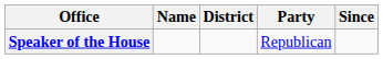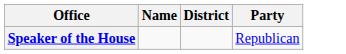 <table class="sortable wikitable plainrowheaders">
 <tr>
 <th>Office</th>
 <th>Name</th>
 <th>District</th>
 <th>Party</th>
-<th>Since</th>
 </tr>
 <tr>
 <th scope="row"><a href='#'>Speaker of the House</a></th>
 <td></td>
 <td></td>
 <td><a href='#'>Republican</a></td>
-<td><br></td>
 </tr>
 </table>
